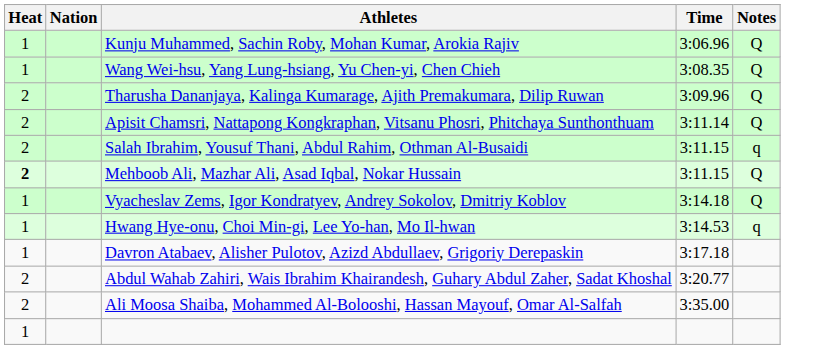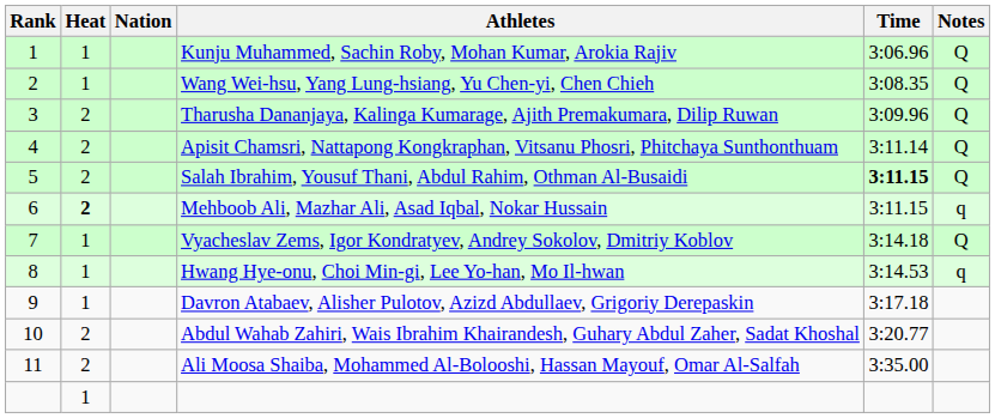 <table class="wikitable sortable" style="text-align:center">
 <tr>
+<th>Rank</th>
 <th>Heat</th>
 <th>Nation</th>
 <th>Athletes</th>
 <th>Time</th>
 <th>Notes</th>
 </tr>
 <tr bgcolor=ccffcc>
 <td>1</td>
+<td>1</td>
 <td align=left></td>
 <td align=left><a href='#'>Kunju Muhammed</a>, <a href='#'>Sachin Roby</a>,  <a href='#'>Mohan Kumar</a>, <a href='#'>Arokia Rajiv</a></td>
 <td>3:06.96</td>
 <td>Q</td>
 </tr>
 <tr bgcolor=ccffcc>
+<td>2</td>
 <td>1</td>
 <td align=left></td>
 <td align=left><a href='#'>Wang Wei-hsu</a>, <a href='#'>Yang Lung-hsiang</a>, <a href='#'>Yu Chen-yi</a>, <a href='#'>Chen Chieh</a></td>
 <td>3:08.35</td>
 <td>Q</td>
 </tr>
 <tr bgcolor=ccffcc>
+<td>3</td>
 <td>2</td>
 <td align=left></td>
 <td align=left><a href='#'>Tharusha Dananjaya</a>, <a href='#'>Kalinga Kumarage</a>, <a href='#'>Ajith Premakumara</a>, <a href='#'>Dilip Ruwan</a></td>
 <td>3:09.96</td>
 <td>Q</td>
 </tr>
 <tr bgcolor=ccffcc>
+<td>4</td>
 <td>2</td>
 <td align=left></td>
 <td align=left><a href='#'>Apisit Chamsri</a>, <a href='#'>Nattapong Kongkraphan</a>, <a href='#'>Vitsanu Phosri</a>, <a href='#'>Phitchaya Sunthonthuam</a></td>
 <td>3:11.14</td>
 <td>Q</td>
 </tr>
 <tr bgcolor=ccffcc>
+<td>5</td>
 <td>2</td>
 <td align=left></td>
 <td align=left><a href='#'>Salah Ibrahim</a>, <a href='#'>Yousuf Thani</a>, <a href='#'>Abdul Rahim</a>, <a href='#'>Othman Al-Busaidi</a></td>
-<td>3:11.15</td>
-<td>q</td>
+<td><strong>3:11.15</strong></td>
+<td>Q</td>
 </tr>
 <tr bgcolor=ddffdd>
+<td>6</td>
 <td><strong>2</strong></td>
 <td align=left></td>
 <td align=left><a href='#'>Mehboob Ali</a>, <a href='#'>Mazhar Ali</a>, <a href='#'>Asad Iqbal</a>, <a href='#'>Nokar Hussain</a></td>
 <td>3:11.15</td>
-<td>Q</td>
+<td>q</td>
 </tr>
 <tr bgcolor=ccffcc>
+<td>7</td>
 <td>1</td>
 <td align=left></td>
 <td align=left><a href='#'>Vyacheslav Zems</a>, <a href='#'>Igor Kondratyev</a>, <a href='#'>Andrey Sokolov</a>, <a href='#'>Dmitriy Koblov</a></td>
 <td>3:14.18</td>
 <td>Q</td>
 </tr>
 <tr bgcolor=ddffdd>
+<td>8</td>
 <td>1</td>
 <td align=left></td>
 <td align=left><a href='#'>Hwang Hye-onu</a>, <a href='#'>Choi Min-gi</a>, <a href='#'>Lee Yo-han</a>, <a href='#'>Mo Il-hwan</a></td>
 <td>3:14.53</td>
 <td>q</td>
 </tr>
 <tr>
+<td>9</td>
 <td>1</td>
 <td align=left></td>
 <td align=left><a href='#'>Davron Atabaev</a>, <a href='#'>Alisher Pulotov</a>, <a href='#'>Azizd Abdullaev</a>, <a href='#'>Grigoriy Derepaskin</a></td>
 <td>3:17.18</td>
 <td></td>
 </tr>
 <tr>
+<td>10</td>
 <td>2</td>
 <td align=left></td>
 <td align=left><a href='#'>Abdul Wahab Zahiri</a>, <a href='#'>Wais Ibrahim Khairandesh</a>, <a href='#'>Guhary Abdul Zaher</a>, <a href='#'>Sadat Khoshal</a></td>
 <td>3:20.77</td>
 <td></td>
 </tr>
 <tr>
+<td>11</td>
 <td>2</td>
 <td align=left></td>
 <td align=left><a href='#'>Ali Moosa Shaiba</a>, <a href='#'>Mohammed Al-Bolooshi</a>, <a href='#'>Hassan Mayouf</a>, <a href='#'>Omar Al-Salfah</a></td>
 <td>3:35.00</td>
 <td></td>
 </tr>
 <tr>
+<td></td>
 <td>1</td>
 <td align=left></td>
 <td align=left></td>
 <td></td>
 <td></td>
 </tr>
 </table>
